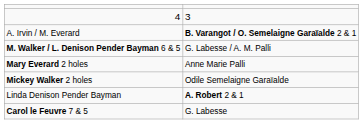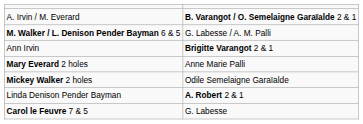 <table class="wikitable">
 <tr>
 <td align=centerwidth="180"></td>
 <td align=centerwidth="180"></td>
-</tr>
-<tr>
-<td align="right">4</td>
-<td>3</td>
 </tr>
 <tr>
 <td><small>A. Irvin / M. Everard</small></td>
 <td><small><strong>B. Varangot / O. Semelaigne Garaïalde</strong> 2 & 1</small></td>
 </tr>
 <tr>
 <td><small><strong>M. Walker / L. Denison Pender Bayman</strong> 6 & 5</small></td>
 <td><small>G. Labesse / A. M. Palli</small></td>
+</tr>
+<tr>
+<td><small>Ann Irvin</small></td>
+<td><small><strong>Brigitte Varangot</strong> 2 & 1</small></td>
 </tr>
 <tr>
 <td><small><strong>Mary Everard</strong> 2 holes</small></td>
 <td><small>Anne Marie Palli</small></td>
 </tr>
 <tr>
 <td><small><strong>Mickey Walker</strong> 2 holes</small></td>
 <td><small>Odile Semelaigne Garaïalde</small></td>
 </tr>
 <tr>
 <td><small>Linda Denison Pender Bayman</small></td>
 <td><small><strong>A. Robert</strong> 2 & 1</small></td>
 </tr>
 <tr>
 <td><small><strong>Carol le Feuvre</strong> 7 & 5</small></td>
 <td><small>G. Labesse</small></td>
 </tr>
 </table>
